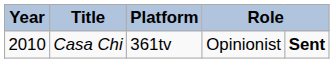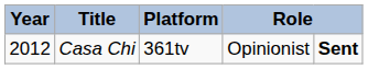 <table class="wikitable">
 <tr>
 <th style="background:#B0C4DE;">Year</th>
 <th style="background:#B0C4DE;">Title</th>
 <th style="background:#B0C4DE;">Platform</th>
 <th colspan="2" style="background:#B0C4DE;">Role</th>
 </tr>
 <tr>
-<td>2010</td>
+<td>2012</td>
 <td><em>Casa Chi</em></td>
 <td>361tv</td>
 <td>Opinionist</td>
 <td><strong>Sent</strong></td>
 </tr>
 </table>
